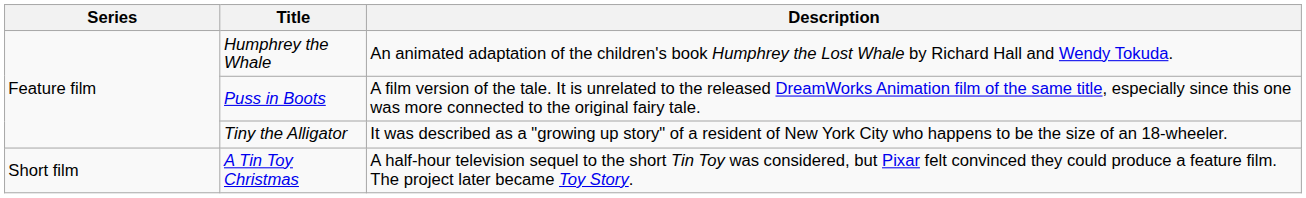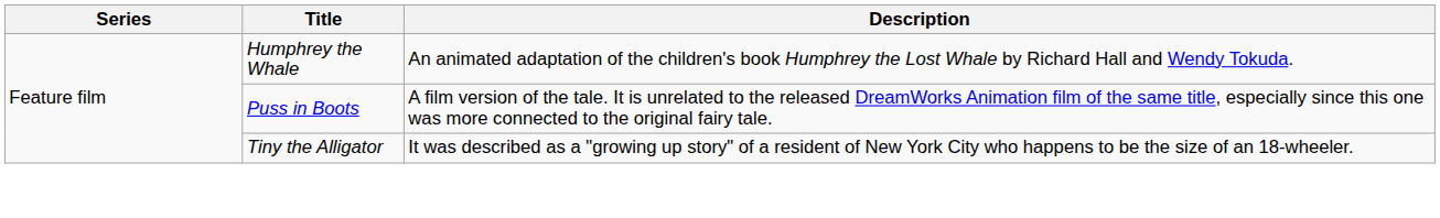 <table class="wikitable">
 <tr>
 <th style="width:150pt;">Series</th>
 <th style="width:100pt;">Title</th>
 <th>Description</th>
 </tr>
 <tr>
 <td rowspan="3">Feature film</td>
 <td><em>Humphrey the Whale</em></td>
 <td>An animated adaptation of the children's book <em>Humphrey the Lost Whale</em> by Richard Hall and <a href='#'>Wendy Tokuda</a>.</td>
 </tr>
 <tr>
 <td><em><a href='#'>Puss in Boots</a></em></td>
 <td>A film version of the tale. It is unrelated to the released <a href='#'>DreamWorks Animation film of the same title</a>, especially since this one was more connected to the original fairy tale.</td>
 </tr>
 <tr>
 <td><em>Tiny the Alligator</em></td>
 <td>It was described as a "growing up story" of a resident of New York City who happens to be the size of an 18-wheeler.</td>
 </tr>
-<tr>
-<td>Short film</td>
-<td><em><a href='#'>A Tin Toy Christmas</a></em></td>
-<td>A half-hour television sequel to the short <em>Tin Toy</em> was considered, but <a href='#'>Pixar</a> felt convinced they could produce a feature film. The project later became <em><a href='#'>Toy Story</a></em>.</td>
-</tr>
 </table>
